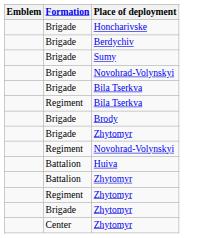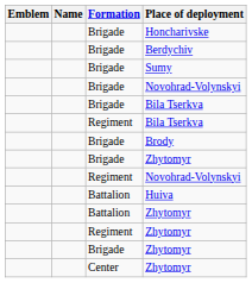 <table class="wikitable sortable">
 <tr>
 <th>Emblem</th>
+<th>Name</th>
 <th><a href='#'>Formation</a></th>
 <th>Place of deployment</th>
 </tr>
 <tr>
+<td></td>
 <td></td>
 <td>Brigade</td>
 <td><a href='#'>Honcharivske</a></td>
 </tr>
 <tr>
 <td></td>
+<td></td>
 <td>Brigade</td>
 <td><a href='#'>Berdychiv</a></td>
 </tr>
 <tr>
+<td></td>
 <td></td>
 <td>Brigade</td>
 <td><a href='#'>Sumy</a></td>
 </tr>
 <tr>
 <td></td>
+<td></td>
 <td>Brigade</td>
 <td><a href='#'>Novohrad-Volynskyi</a></td>
 </tr>
 <tr>
+<td></td>
 <td></td>
 <td>Brigade</td>
 <td><a href='#'>Bila Tserkva</a></td>
 </tr>
 <tr>
 <td></td>
+<td></td>
 <td>Regiment</td>
 <td><a href='#'>Bila Tserkva</a></td>
 </tr>
 <tr>
+<td></td>
 <td></td>
 <td>Brigade</td>
 <td><a href='#'>Brody</a><br></td>
 </tr>
 <tr>
 <td></td>
+<td></td>
 <td>Brigade</td>
 <td><a href='#'>Zhytomyr</a></td>
 </tr>
 <tr>
+<td></td>
 <td></td>
 <td>Regiment</td>
 <td><a href='#'>Novohrad-Volynskyi</a></td>
 </tr>
 <tr>
 <td></td>
+<td></td>
 <td>Battalion</td>
 <td><a href='#'>Huiva</a></td>
 </tr>
 <tr>
+<td></td>
 <td></td>
 <td>Battalion</td>
 <td><a href='#'>Zhytomyr</a></td>
 </tr>
 <tr>
 <td></td>
+<td></td>
 <td>Regiment</td>
 <td><a href='#'>Zhytomyr</a></td>
 </tr>
 <tr>
+<td></td>
 <td></td>
 <td>Brigade</td>
 <td><a href='#'>Zhytomyr</a></td>
 </tr>
 <tr>
 <td></td>
+<td></td>
 <td>Center</td>
 <td><a href='#'>Zhytomyr</a></td>
 </tr>
 </table>
